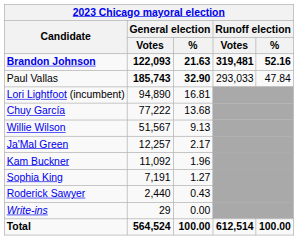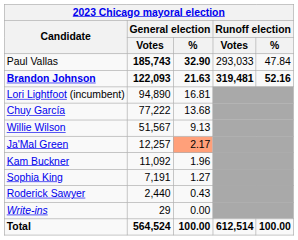 <table class="wikitable">
 <tr>
 <th colspan=5><a href='#'>2023 Chicago mayoral election</a></th>
 </tr>
 <tr>
 <th colspan="1" rowspan="2">Candidate</th>
 <th colspan="2">General election</th>
 <th colspan="2">Runoff election</th>
 </tr>
 <tr>
 <th>Votes</th>
 <th>%</th>
 <th>Votes</th>
 <th>%</th>
 </tr>
 <tr>
+<td>Paul Vallas</td>
+<td style="text-align:right"><strong>185,743</strong></td>
+<td style="text-align:right"><strong>32.90</strong></td>
+<td style="text-align:right">293,033</td>
+<td style="text-align:right">47.84</td>
+</tr>
+<tr>
 <td><strong><a href='#'>Brandon Johnson</a></strong></td>
 <td style="text-align:right"><strong>122,093</strong></td>
 <td style="text-align:right"><strong>21.63</strong></td>
 <td style="text-align:right"><strong>319,481</strong></td>
 <td style="text-align:right"><strong>52.16</strong></td>
-</tr>
-<tr>
-<td>Paul Vallas</td>
-<td style="text-align:right"><strong>185,743</strong></td>
-<td style="text-align:right"><strong>32.90</strong></td>
-<td style="text-align:right">293,033</td>
-<td style="text-align:right">47.84</td>
 </tr>
 <tr>
 <td><a href='#'>Lori Lightfoot</a> (incumbent)</td>
 <td style="text-align:right">94,890</td>
 <td style="text-align:right">16.81</td>
 <td colspan=2 style="background:darkgray"></td>
 </tr>
 <tr>
 <td><a href='#'>Chuy García</a></td>
 <td style="text-align:right">77,222</td>
 <td style="text-align:right">13.68</td>
 <td colspan=2 style="background:darkgray"></td>
 </tr>
 <tr>
 <td><a href='#'>Willie Wilson</a></td>
 <td style="text-align:right">51,567</td>
 <td style="text-align:right">9.13</td>
 <td colspan=2 style="background:darkgray"></td>
 </tr>
 <tr>
 <td><a href='#'>Ja'Mal Green</a></td>
 <td style="text-align:right">12,257</td>
-<td style="text-align:right">2.17</td>
+<td style="background: lightsalmon; text-align:right">2.17</td>
 <td colspan=2 style="background:darkgray"></td>
 </tr>
 <tr>
 <td><a href='#'>Kam Buckner</a></td>
 <td style="text-align:right">11,092</td>
 <td style="text-align:right">1.96</td>
 <td colspan=2 style="background:darkgray"></td>
 </tr>
 <tr>
 <td><a href='#'>Sophia King</a></td>
 <td style="text-align:right">7,191</td>
 <td style="text-align:right">1.27</td>
 <td colspan=2 style="background:darkgray"></td>
 </tr>
 <tr>
 <td><a href='#'>Roderick Sawyer</a></td>
 <td style="text-align:right">2,440</td>
 <td style="text-align:right">0.43</td>
 <td colspan=2 style="background:darkgray"></td>
 </tr>
 <tr>
 <td><em><a href='#'>Write-ins</a></em></td>
 <td style="text-align:right">29</td>
 <td style="text-align:right">0.00</td>
 <td colspan=2 style="background:darkgray"></td>
 </tr>
 <tr>
 <td><strong>Total</strong></td>
 <td style="text-align:right"><strong>564,524</strong></td>
 <td style="text-align:right"><strong>100.00</strong></td>
 <td style="text-align:right"><strong>612,514</strong></td>
 <td style="text-align:right"><strong>100.00</strong></td>
 </tr>
 </table>
